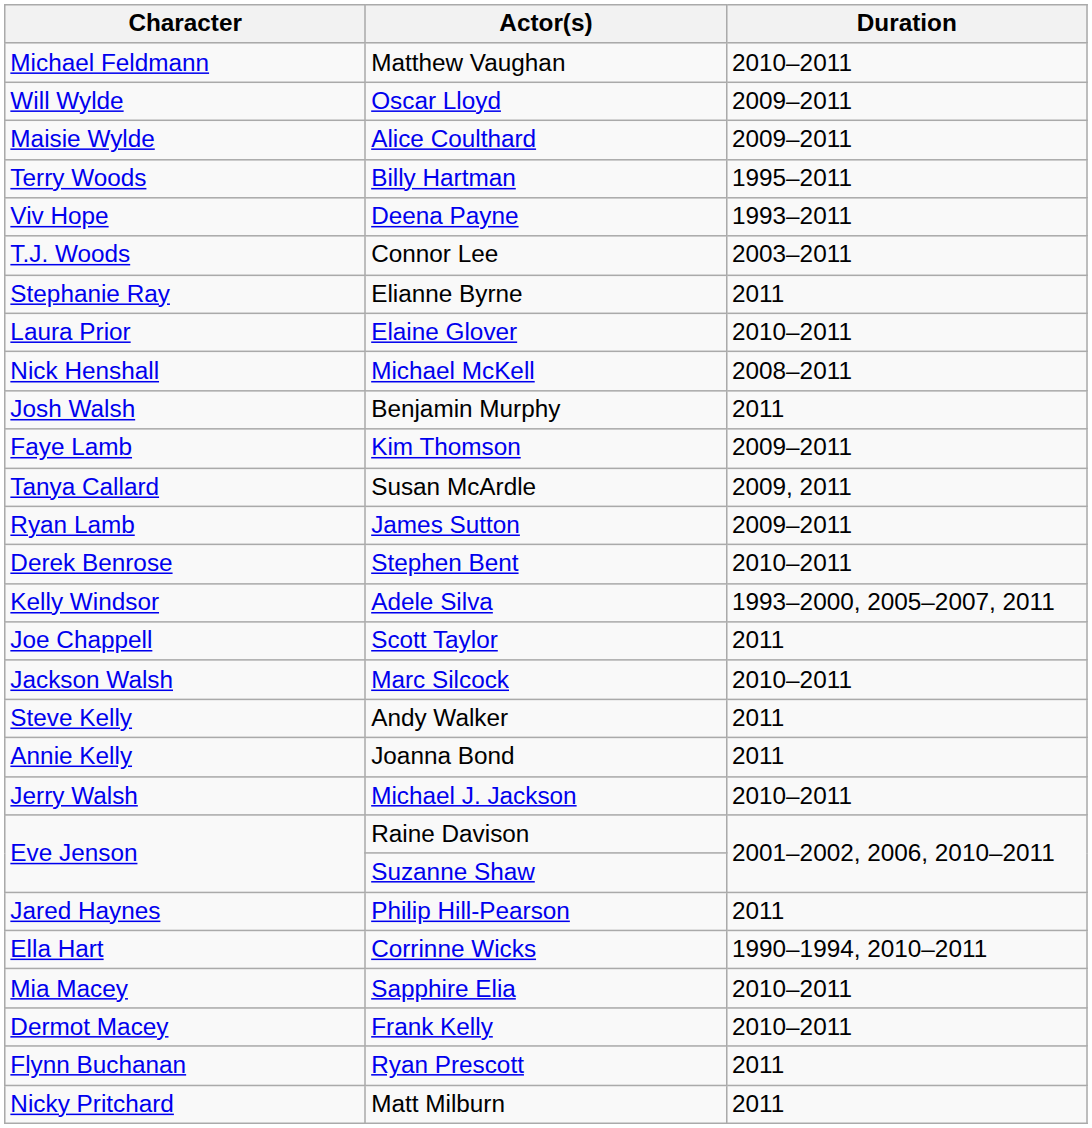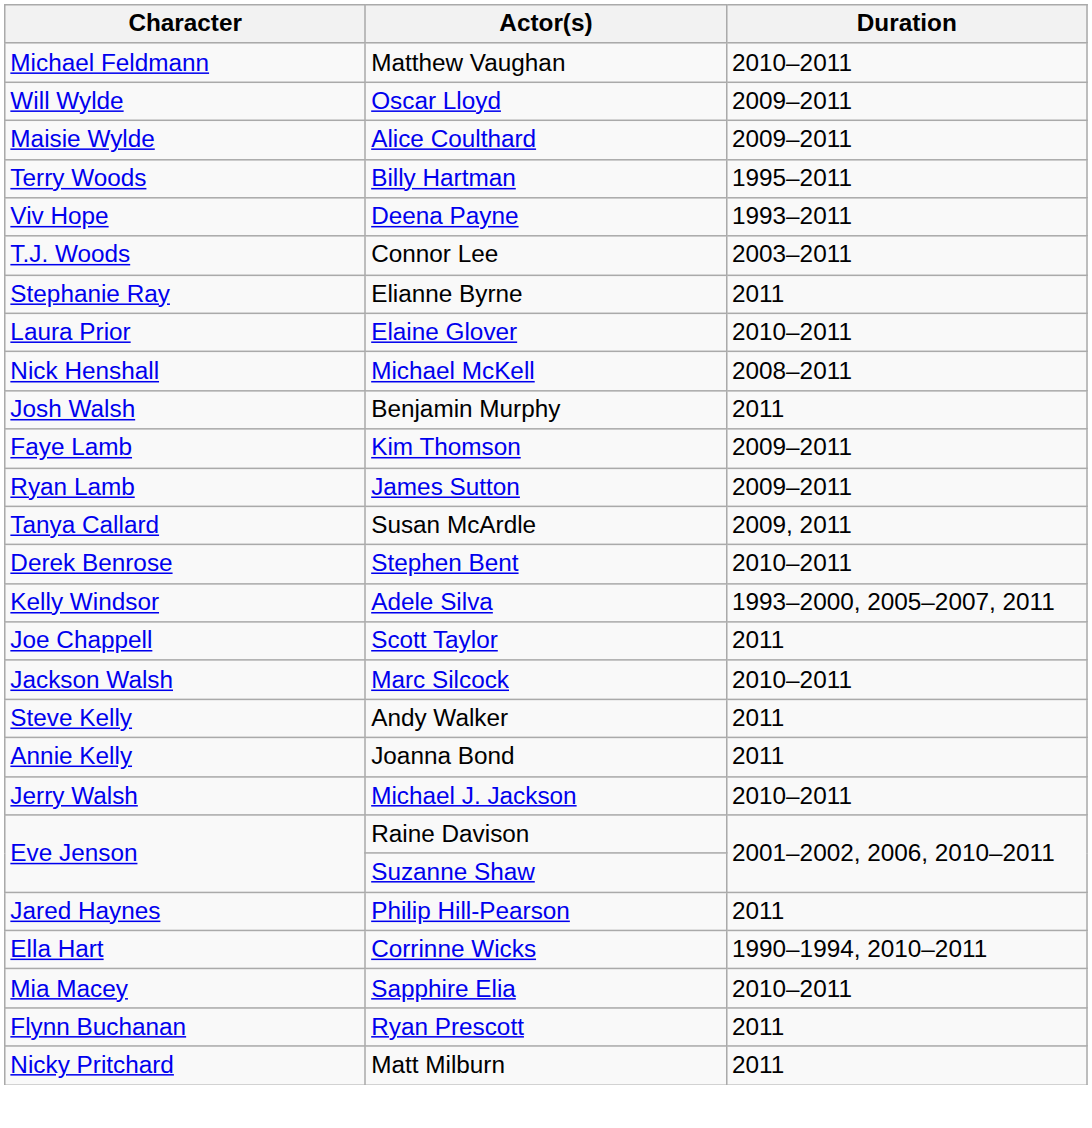 <table class="wikitable">
 <tr>
 <th scope="col" width="230">Character</th>
 <th scope="col" width="230">Actor(s)</th>
 <th scope="col" width="230">Duration</th>
 </tr>
 <tr>
 <td><a href='#'>Michael Feldmann</a></td>
 <td>Matthew Vaughan</td>
 <td>2010–2011</td>
 </tr>
 <tr>
 <td><a href='#'>Will Wylde</a></td>
 <td><a href='#'>Oscar Lloyd</a></td>
 <td>2009–2011</td>
 </tr>
 <tr>
 <td><a href='#'>Maisie Wylde</a></td>
 <td><a href='#'>Alice Coulthard</a></td>
 <td>2009–2011</td>
 </tr>
 <tr>
 <td><a href='#'>Terry Woods</a></td>
 <td><a href='#'>Billy Hartman</a></td>
 <td>1995–2011</td>
 </tr>
 <tr>
 <td><a href='#'>Viv Hope</a></td>
 <td><a href='#'>Deena Payne</a></td>
 <td>1993–2011</td>
 </tr>
 <tr>
 <td><a href='#'>T.J. Woods</a></td>
 <td>Connor Lee</td>
 <td>2003–2011</td>
 </tr>
 <tr>
 <td><a href='#'>Stephanie Ray</a></td>
 <td>Elianne Byrne</td>
 <td>2011</td>
 </tr>
 <tr>
 <td><a href='#'>Laura Prior</a></td>
 <td><a href='#'>Elaine Glover</a></td>
 <td>2010–2011</td>
 </tr>
 <tr>
 <td><a href='#'>Nick Henshall</a></td>
 <td><a href='#'>Michael McKell</a></td>
 <td>2008–2011</td>
 </tr>
 <tr>
 <td><a href='#'>Josh Walsh</a></td>
 <td>Benjamin Murphy</td>
 <td>2011</td>
 </tr>
 <tr>
 <td><a href='#'>Faye Lamb</a></td>
 <td><a href='#'>Kim Thomson</a></td>
 <td>2009–2011</td>
 </tr>
 <tr>
+<td><a href='#'>Ryan Lamb</a></td>
+<td><a href='#'>James Sutton</a></td>
+<td>2009–2011</td>
+</tr>
+<tr>
 <td><a href='#'>Tanya Callard</a></td>
 <td>Susan McArdle</td>
 <td>2009, 2011</td>
-</tr>
-<tr>
-<td><a href='#'>Ryan Lamb</a></td>
-<td><a href='#'>James Sutton</a></td>
-<td>2009–2011</td>
 </tr>
 <tr>
 <td><a href='#'>Derek Benrose</a></td>
 <td><a href='#'>Stephen Bent</a></td>
 <td>2010–2011</td>
 </tr>
 <tr>
 <td><a href='#'>Kelly Windsor</a></td>
 <td><a href='#'>Adele Silva</a></td>
 <td>1993–2000, 2005–2007, 2011</td>
 </tr>
 <tr>
 <td><a href='#'>Joe Chappell</a></td>
 <td><a href='#'>Scott Taylor</a></td>
 <td>2011</td>
 </tr>
 <tr>
 <td><a href='#'>Jackson Walsh</a></td>
 <td><a href='#'>Marc Silcock</a></td>
 <td>2010–2011</td>
 </tr>
 <tr>
 <td><a href='#'>Steve Kelly</a></td>
 <td>Andy Walker</td>
 <td>2011</td>
 </tr>
 <tr>
 <td><a href='#'>Annie Kelly</a></td>
 <td>Joanna Bond</td>
 <td>2011</td>
 </tr>
 <tr>
 <td><a href='#'>Jerry Walsh</a></td>
 <td><a href='#'>Michael J. Jackson</a></td>
 <td>2010–2011</td>
 </tr>
 <tr>
 <td rowspan="2"><a href='#'>Eve Jenson</a></td>
 <td>Raine Davison</td>
 <td rowspan="2">2001–2002, 2006, 2010–2011</td>
 </tr>
 <tr>
 <td><a href='#'>Suzanne Shaw</a></td>
 </tr>
 <tr>
 <td><a href='#'>Jared Haynes</a></td>
 <td><a href='#'>Philip Hill-Pearson</a></td>
 <td>2011</td>
 </tr>
 <tr>
 <td><a href='#'>Ella Hart</a></td>
 <td><a href='#'>Corrinne Wicks</a></td>
 <td>1990–1994, 2010–2011</td>
 </tr>
 <tr>
 <td><a href='#'>Mia Macey</a></td>
 <td><a href='#'>Sapphire Elia</a></td>
 <td>2010–2011</td>
 </tr>
 <tr>
-<td><a href='#'>Dermot Macey</a></td>
-<td><a href='#'>Frank Kelly</a></td>
-<td>2010–2011</td>
-</tr>
-<tr>
 <td><a href='#'>Flynn Buchanan</a></td>
 <td><a href='#'>Ryan Prescott</a></td>
 <td>2011</td>
 </tr>
 <tr>
 <td><a href='#'>Nicky Pritchard</a></td>
 <td>Matt Milburn</td>
 <td>2011</td>
 </tr>
 <tr>
 </tr>
 </table>
